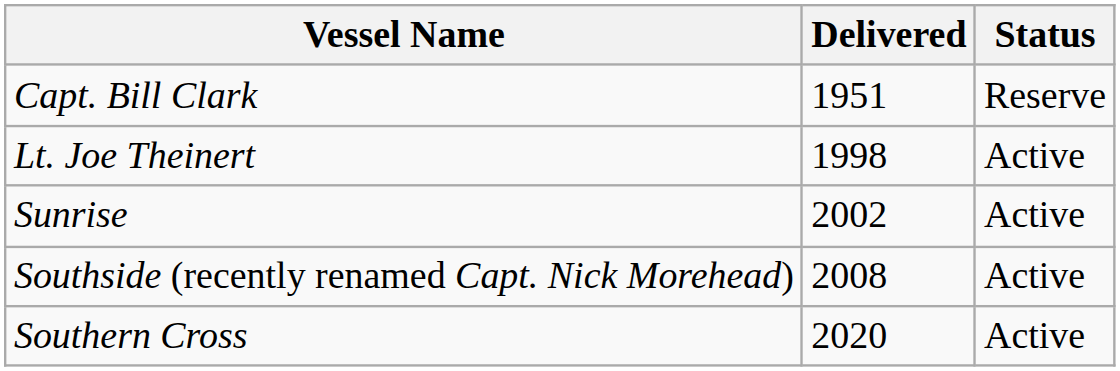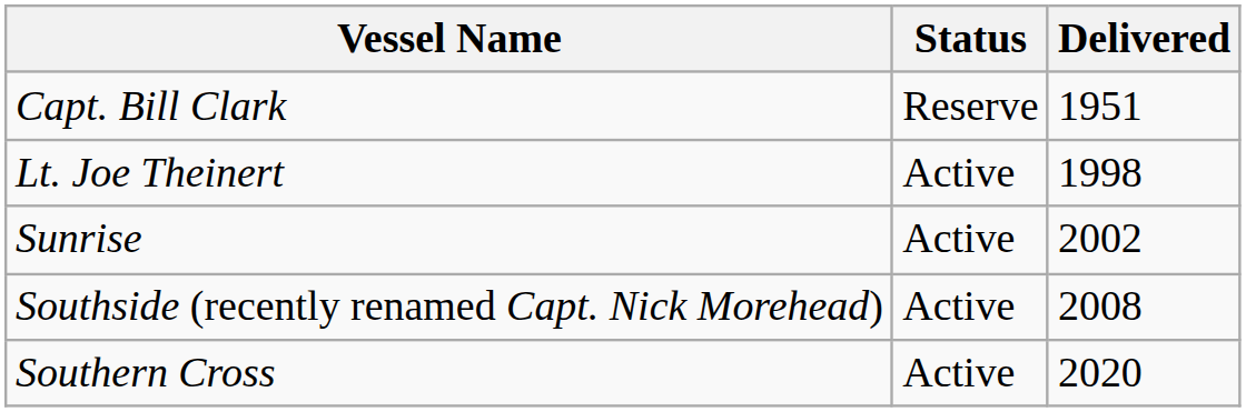 <table class="wikitable">
 <tr>
 <th>Vessel Name</th>
+<th>Status</th>
 <th>Delivered</th>
-<th>Status</th>
 </tr>
 <tr>
 <td><em>Capt. Bill Clark</em></td>
+<td>Reserve</td>
 <td>1951</td>
-<td>Reserve</td>
 </tr>
 <tr>
 <td><em>Lt. Joe Theinert</em></td>
+<td>Active</td>
 <td>1998</td>
-<td>Active</td>
 </tr>
 <tr>
 <td><em>Sunrise</em></td>
+<td>Active</td>
 <td>2002</td>
-<td>Active</td>
 </tr>
 <tr>
 <td><em>Southside</em> (recently renamed <em>Capt. Nick Morehead</em>)</td>
+<td>Active</td>
 <td>2008</td>
-<td>Active</td>
 </tr>
 <tr>
 <td><em>Southern Cross</em></td>
+<td>Active</td>
 <td>2020</td>
-<td>Active</td>
 </tr>
 </table>
